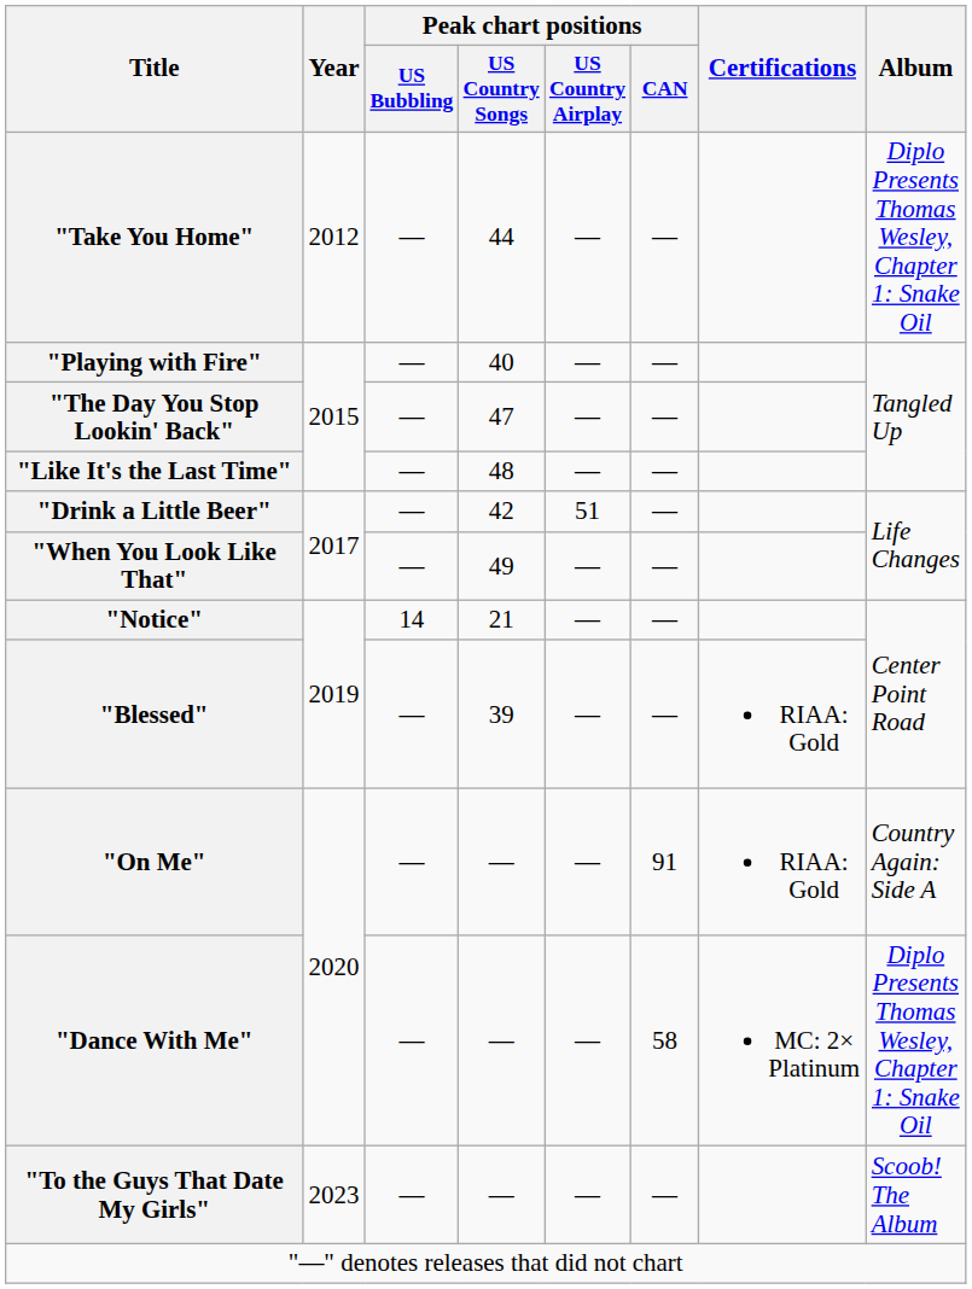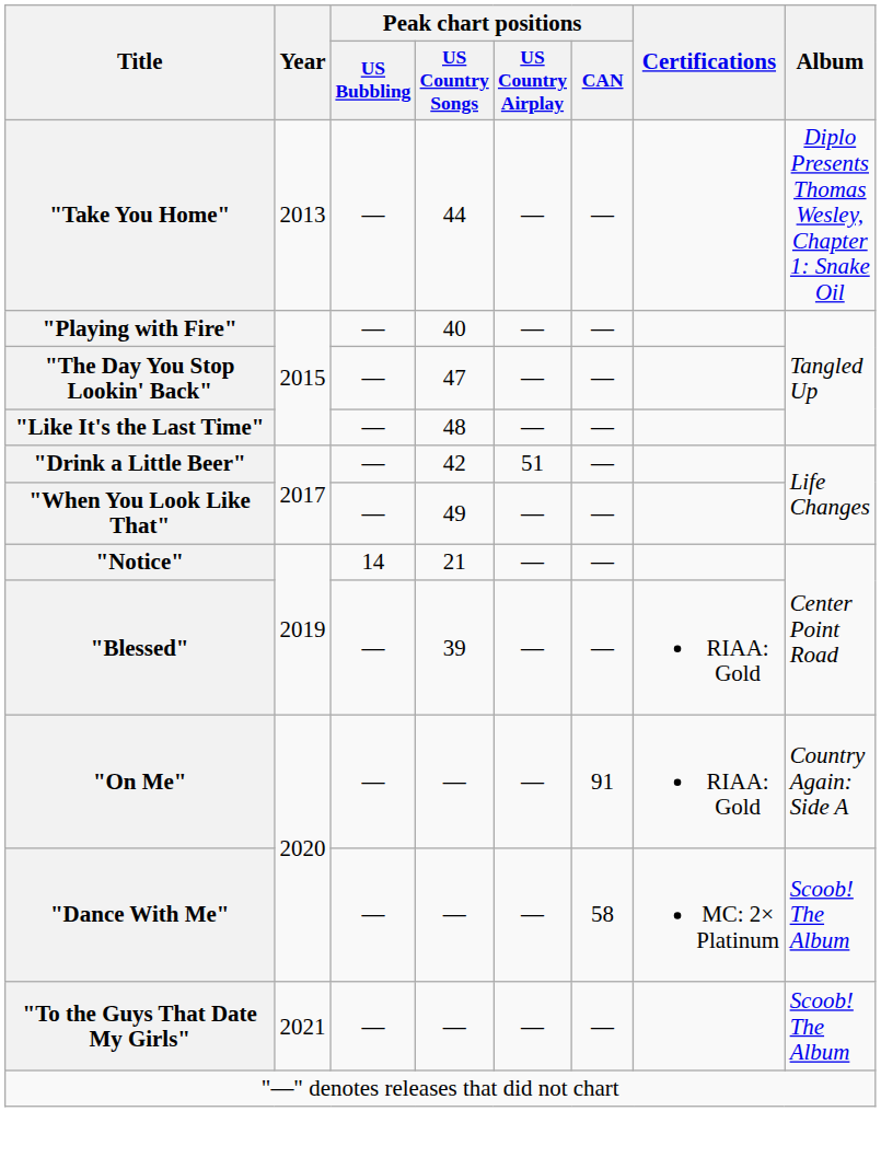 <table class="wikitable plainrowheaders" style="text-align:center;">
 <tr>
 <th rowspan="2" scope="col" style="width:18em;">Title</th>
 <th rowspan="2" scope="col">Year</th>
 <th scope="col" colspan="4">Peak chart positions</th>
 <th rowspan="2"><a href='#'>Certifications</a></th>
 <th rowspan="2" scope="col">Album</th>
 </tr>
 <tr style="font-size:smaller;">
 <th scope="col" style="width:45px;"><a href='#'>US Bubbling</a><br></th>
 <th scope="col" style="width:45px;"><a href='#'>US Country Songs</a><br></th>
 <th scope="col" style="width:45px;"><a href='#'>US Country Airplay</a><br></th>
 <th scope="col" style="width:45px;"><a href='#'>CAN</a><br></th>
 </tr>
 <tr>
 <th scope="row">"Take You Home"</th>
-<td>2012</td>
+<td>2013</td>
 <td>—</td>
 <td>44</td>
 <td>—</td>
 <td>—</td>
 <td></td>
 <td><em><a href='#'>Diplo Presents Thomas Wesley, Chapter 1: Snake Oil</a></em></td>
 </tr>
 <tr>
 <th scope="row">"Playing with Fire" </th>
 <td rowspan="3">2015</td>
 <td>—</td>
 <td>40</td>
 <td>—</td>
 <td>—</td>
 <td></td>
 <td rowspan="3" style="text-align:left;"><em>Tangled Up</em></td>
 </tr>
 <tr>
 <th scope="row">"The Day You Stop Lookin' Back"</th>
 <td>—</td>
 <td>47</td>
 <td>—</td>
 <td>—</td>
 <td></td>
 </tr>
 <tr>
 <th scope="row">"Like It's the Last Time"</th>
 <td>—</td>
 <td>48</td>
 <td>—</td>
 <td>—</td>
 <td></td>
 </tr>
 <tr>
 <th scope="row">"Drink a Little Beer"<br></th>
 <td rowspan="2">2017</td>
 <td>—</td>
 <td>42</td>
 <td>51</td>
 <td>—</td>
 <td></td>
 <td rowspan="2" style="text-align:left;"><em>Life Changes</em></td>
 </tr>
 <tr>
 <th scope="row">"When You Look Like That"</th>
 <td>—</td>
 <td>49</td>
 <td>—</td>
 <td>—</td>
 <td></td>
 </tr>
 <tr>
 <th scope="row">"Notice"</th>
 <td rowspan="2">2019</td>
 <td>14</td>
 <td>21</td>
 <td>—</td>
 <td>—</td>
 <td></td>
 <td rowspan="2" style="text-align:left;"><em>Center Point Road</em></td>
 </tr>
 <tr>
 <th scope="row">"Blessed"</th>
 <td>—</td>
 <td>39</td>
 <td>—</td>
 <td>—</td>
 <td><br><ul><li>RIAA: Gold</li></ul></td>
 </tr>
 <tr>
 <th scope="row">"On Me" </th>
 <td rowspan="2">2020</td>
 <td>—</td>
 <td>—</td>
 <td>—</td>
 <td>91</td>
 <td><br><ul><li>RIAA: Gold</li></ul></td>
 <td style="text-align:left;"><em>Country Again: Side A</em></td>
 </tr>
 <tr>
 <th scope="row">"Dance With Me"<br></th>
 <td>—</td>
 <td>—</td>
 <td>—</td>
 <td>58</td>
 <td><br><ul><li>MC: 2× Platinum</li></ul></td>
-<td><em><a href='#'>Diplo Presents Thomas Wesley, Chapter 1: Snake Oil</a></em></td>
+<td style="text-align:left;"><em><a href='#'>Scoob! The Album</a></em></td>
 </tr>
 <tr>
 <th scope="row">"To the Guys That Date My Girls"</th>
-<td>2023</td>
+<td>2021</td>
 <td>—</td>
 <td>—</td>
 <td>—</td>
 <td>—</td>
 <td></td>
 <td style="text-align:left;"><em><a href='#'>Scoob! The Album</a></em></td>
 </tr>
 <tr>
 <td colspan="8">"—" denotes releases that did not chart</td>
 </tr>
 </table>
